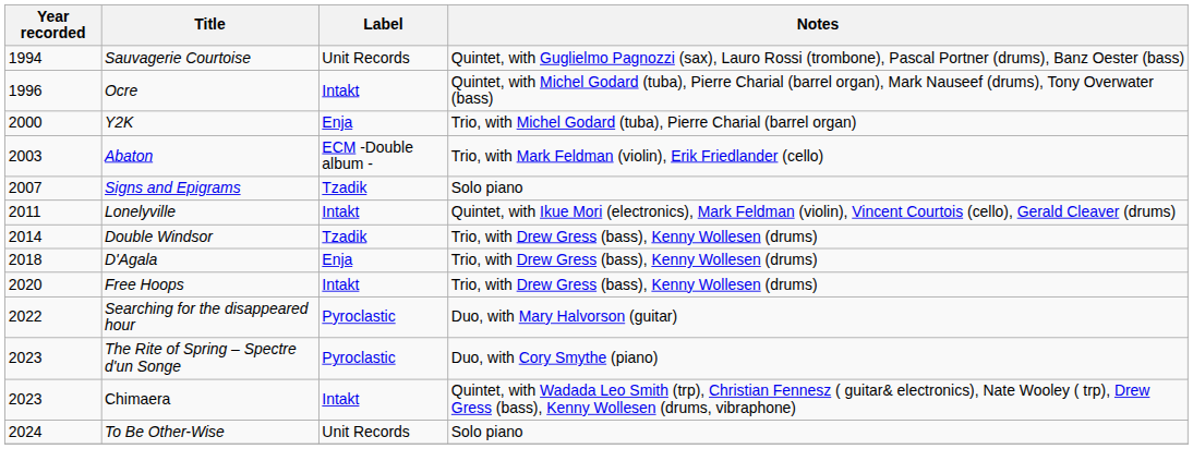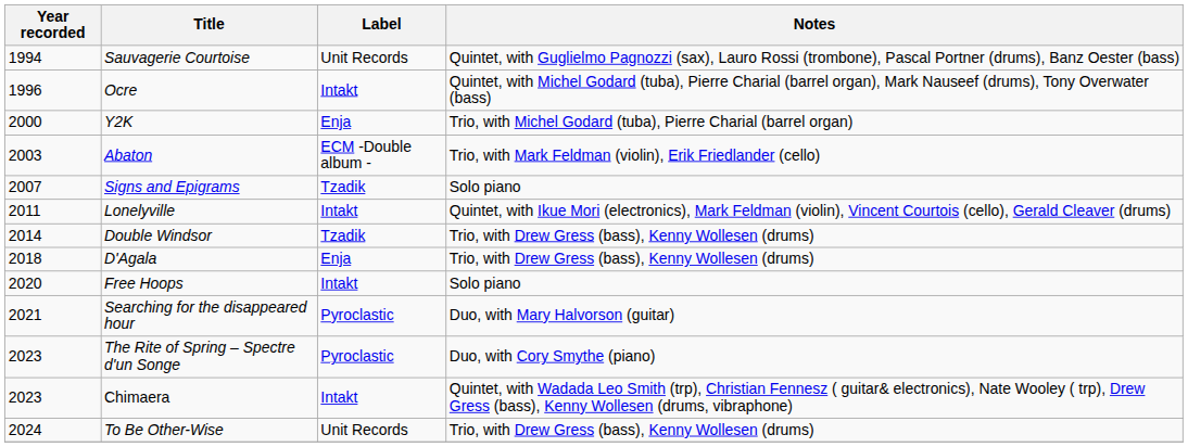 <table class="wikitable sortable">
 <tr>
 <th>Year recorded</th>
 <th>Title</th>
 <th>Label</th>
 <th>Notes</th>
 </tr>
 <tr>
 <td>1994</td>
 <td><em>Sauvagerie Courtoise</em></td>
 <td>Unit Records</td>
 <td>Quintet, with <a href='#'>Guglielmo Pagnozzi</a> (sax), Lauro Rossi (trombone), Pascal Portner (drums), Banz Oester (bass)</td>
 </tr>
 <tr>
 <td>1996</td>
 <td><em>Ocre</em></td>
 <td><a href='#'>Intakt</a></td>
 <td>Quintet, with <a href='#'>Michel Godard</a> (tuba), Pierre Charial (barrel organ), Mark Nauseef (drums), Tony Overwater (bass)</td>
 </tr>
 <tr>
 <td>2000</td>
 <td><em>Y2K</em></td>
 <td><a href='#'>Enja</a></td>
 <td>Trio, with <a href='#'>Michel Godard</a> (tuba), Pierre Charial (barrel organ)</td>
 </tr>
 <tr>
 <td>2003</td>
 <td><em><a href='#'>Abaton</a></em></td>
 <td><a href='#'>ECM</a> -Double album -</td>
 <td>Trio, with <a href='#'>Mark Feldman</a> (violin), <a href='#'>Erik Friedlander</a> (cello)</td>
 </tr>
 <tr>
 <td>2007</td>
 <td><em><a href='#'>Signs and Epigrams</a></em></td>
 <td><a href='#'>Tzadik</a></td>
 <td>Solo piano</td>
 </tr>
 <tr>
 <td>2011</td>
 <td><em>Lonelyville</em></td>
 <td><a href='#'>Intakt</a></td>
 <td>Quintet, with <a href='#'>Ikue Mori</a> (electronics), <a href='#'>Mark Feldman</a> (violin), <a href='#'>Vincent Courtois</a> (cello), <a href='#'>Gerald Cleaver</a> (drums)</td>
 </tr>
 <tr>
 <td>2014</td>
 <td><em>Double Windsor</em></td>
 <td><a href='#'>Tzadik</a></td>
 <td>Trio, with <a href='#'>Drew Gress</a> (bass), <a href='#'>Kenny Wollesen</a> (drums)</td>
 </tr>
 <tr>
 <td>2018</td>
 <td><em>D'Agala</em></td>
 <td><a href='#'>Enja</a></td>
 <td>Trio, with <a href='#'>Drew Gress</a> (bass), <a href='#'>Kenny Wollesen</a> (drums)</td>
 </tr>
 <tr>
 <td>2020</td>
 <td><em>Free Hoops</em></td>
 <td><a href='#'>Intakt</a></td>
-<td>Trio, with <a href='#'>Drew Gress</a> (bass), <a href='#'>Kenny Wollesen</a> (drums)</td>
+<td>Solo piano</td>
 </tr>
 <tr>
-<td>2022</td>
+<td>2021</td>
 <td><em>Searching for the disappeared hour</em></td>
 <td><a href='#'>Pyroclastic</a></td>
 <td>Duo, with <a href='#'>Mary Halvorson</a> (guitar)</td>
 </tr>
 <tr>
 <td>2023</td>
 <td><em>The Rite of Spring – Spectre d'un Songe</em></td>
 <td><a href='#'>Pyroclastic</a></td>
 <td>Duo, with <a href='#'>Cory Smythe</a> (piano)</td>
 </tr>
 <tr>
 <td>2023</td>
 <td>Chimaera</td>
 <td><a href='#'>Intakt</a></td>
 <td>Quintet, with <a href='#'>Wadada Leo Smith</a> (trp), <a href='#'>Christian Fennesz</a> ( guitar& electronics), Nate Wooley ( trp), <a href='#'>Drew Gress</a> (bass), <a href='#'>Kenny Wollesen</a> (drums, vibraphone)</td>
 </tr>
 <tr>
 <td>2024</td>
 <td><em>To Be Other-Wise</em></td>
 <td>Unit Records</td>
-<td>Solo piano</td>
+<td>Trio, with <a href='#'>Drew Gress</a> (bass), <a href='#'>Kenny Wollesen</a> (drums)</td>
 </tr>
 <tr>
 </tr>
 </table>
